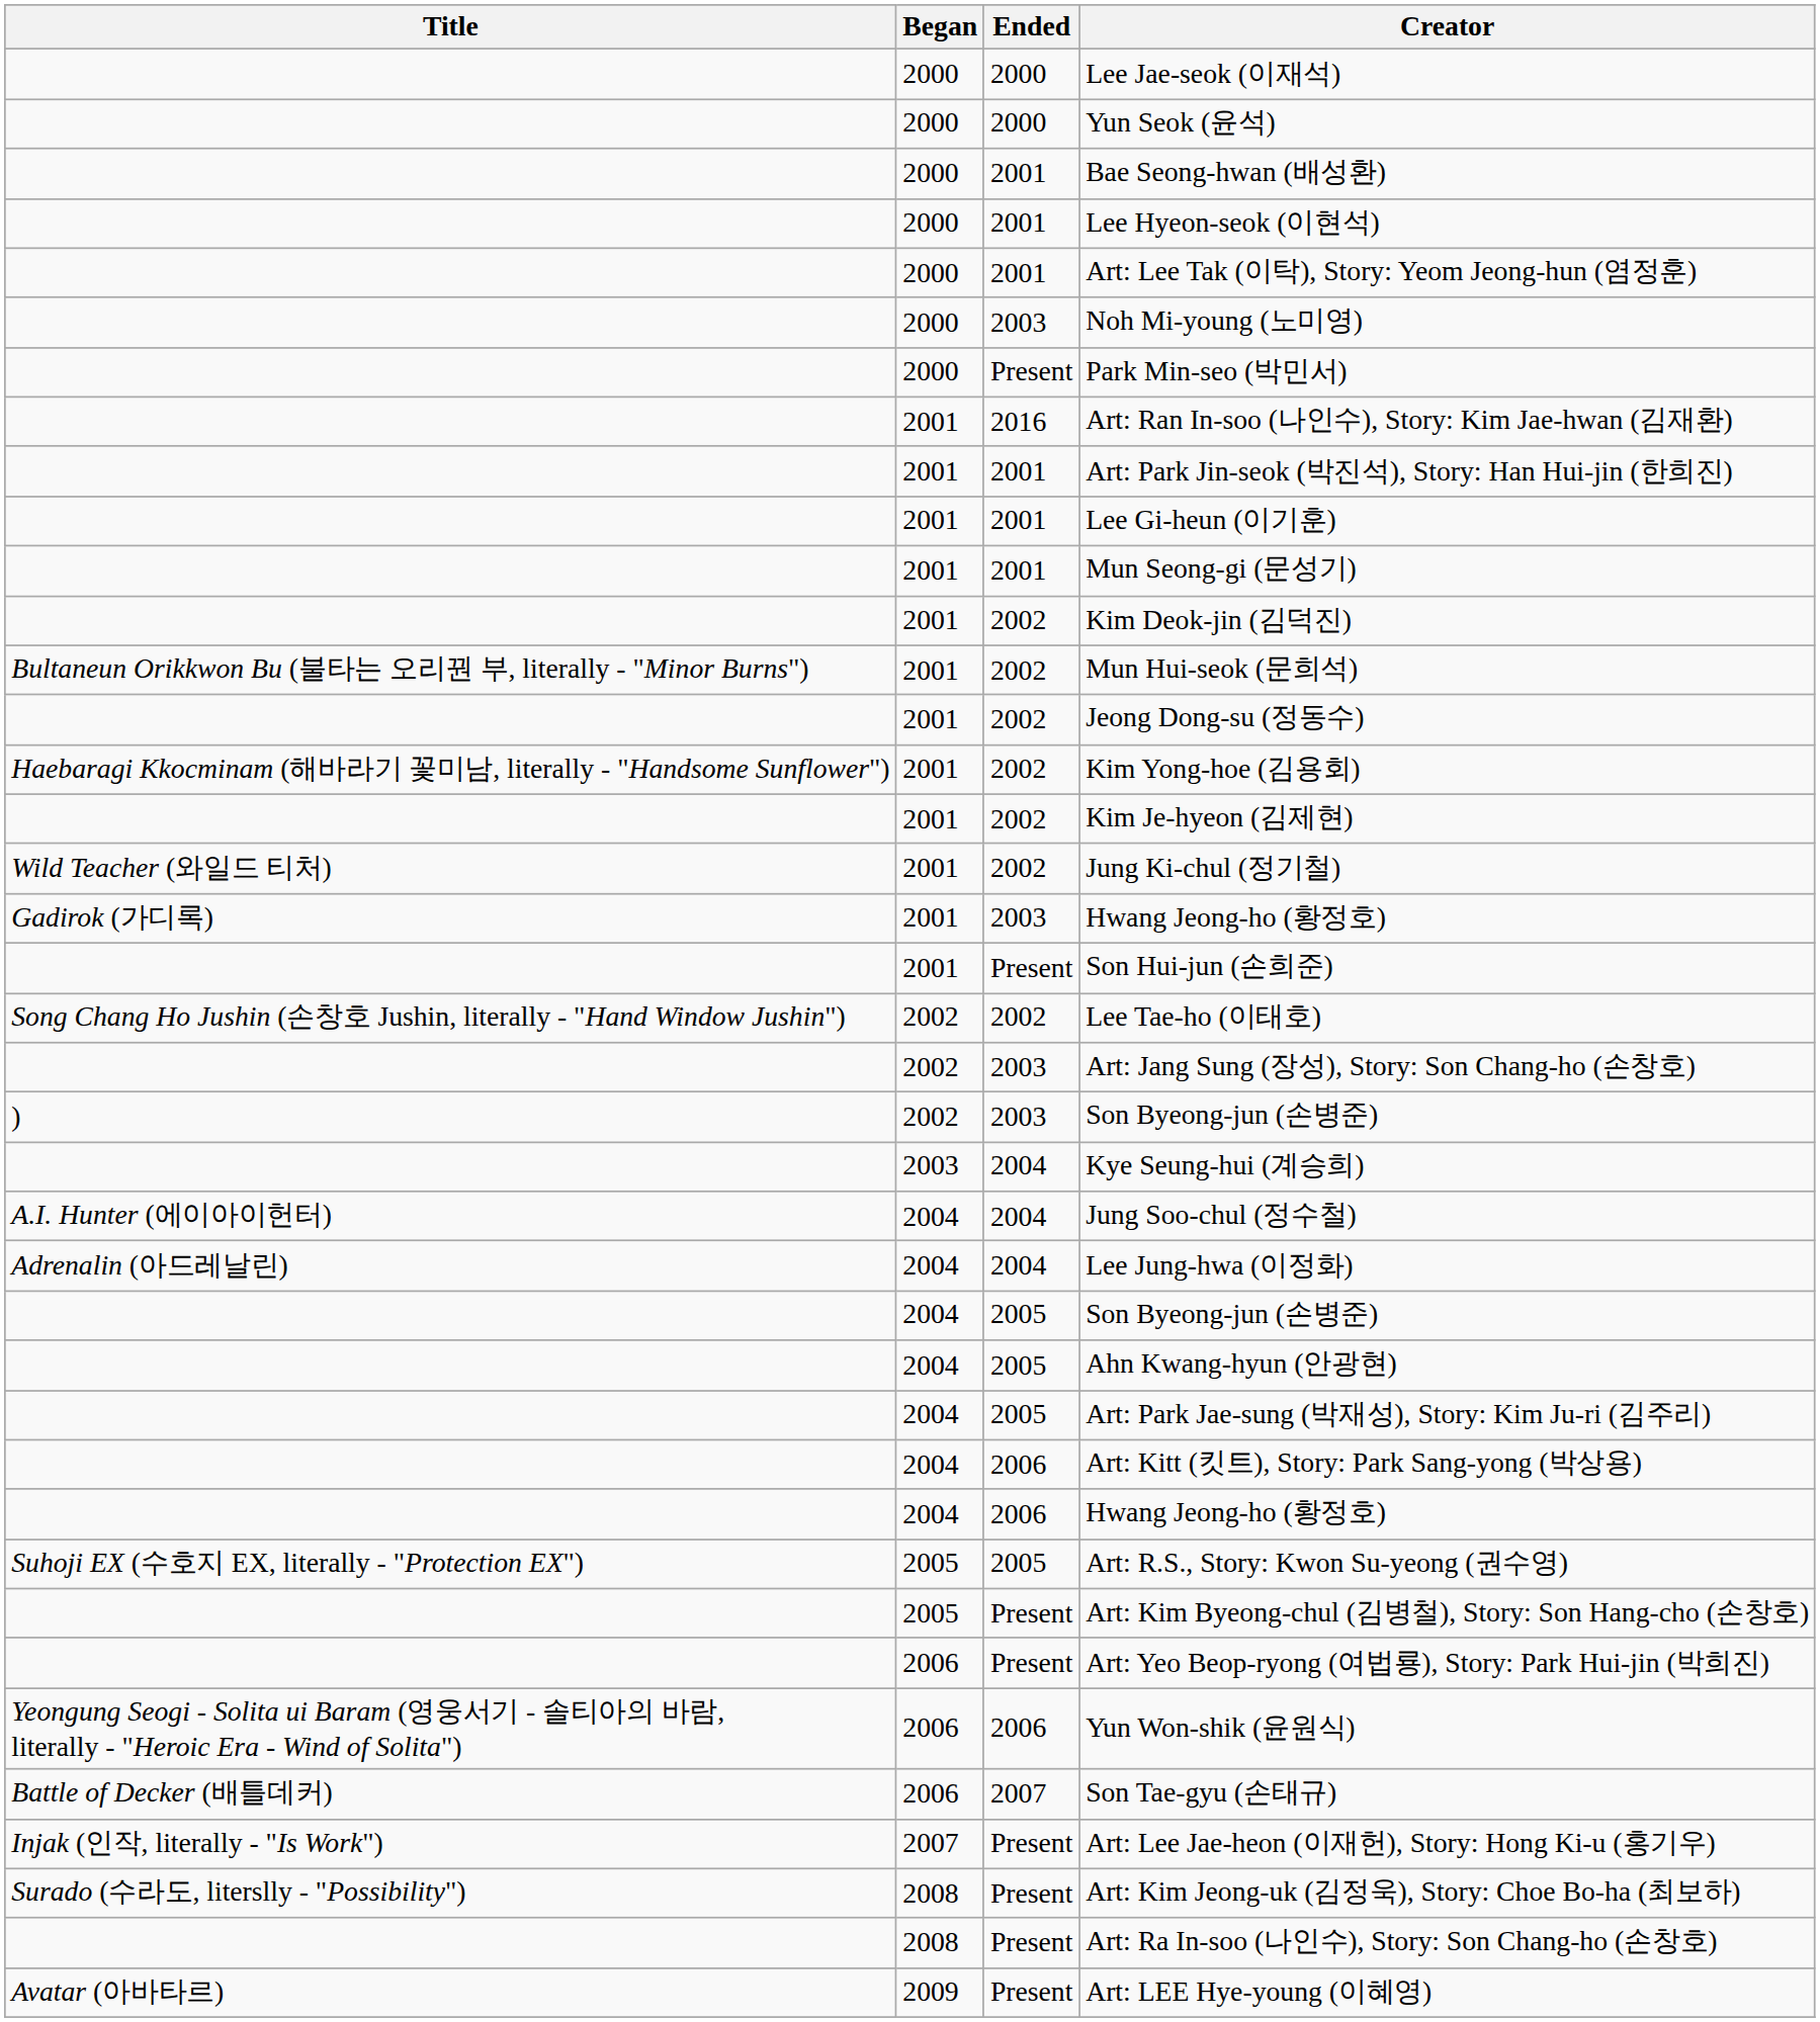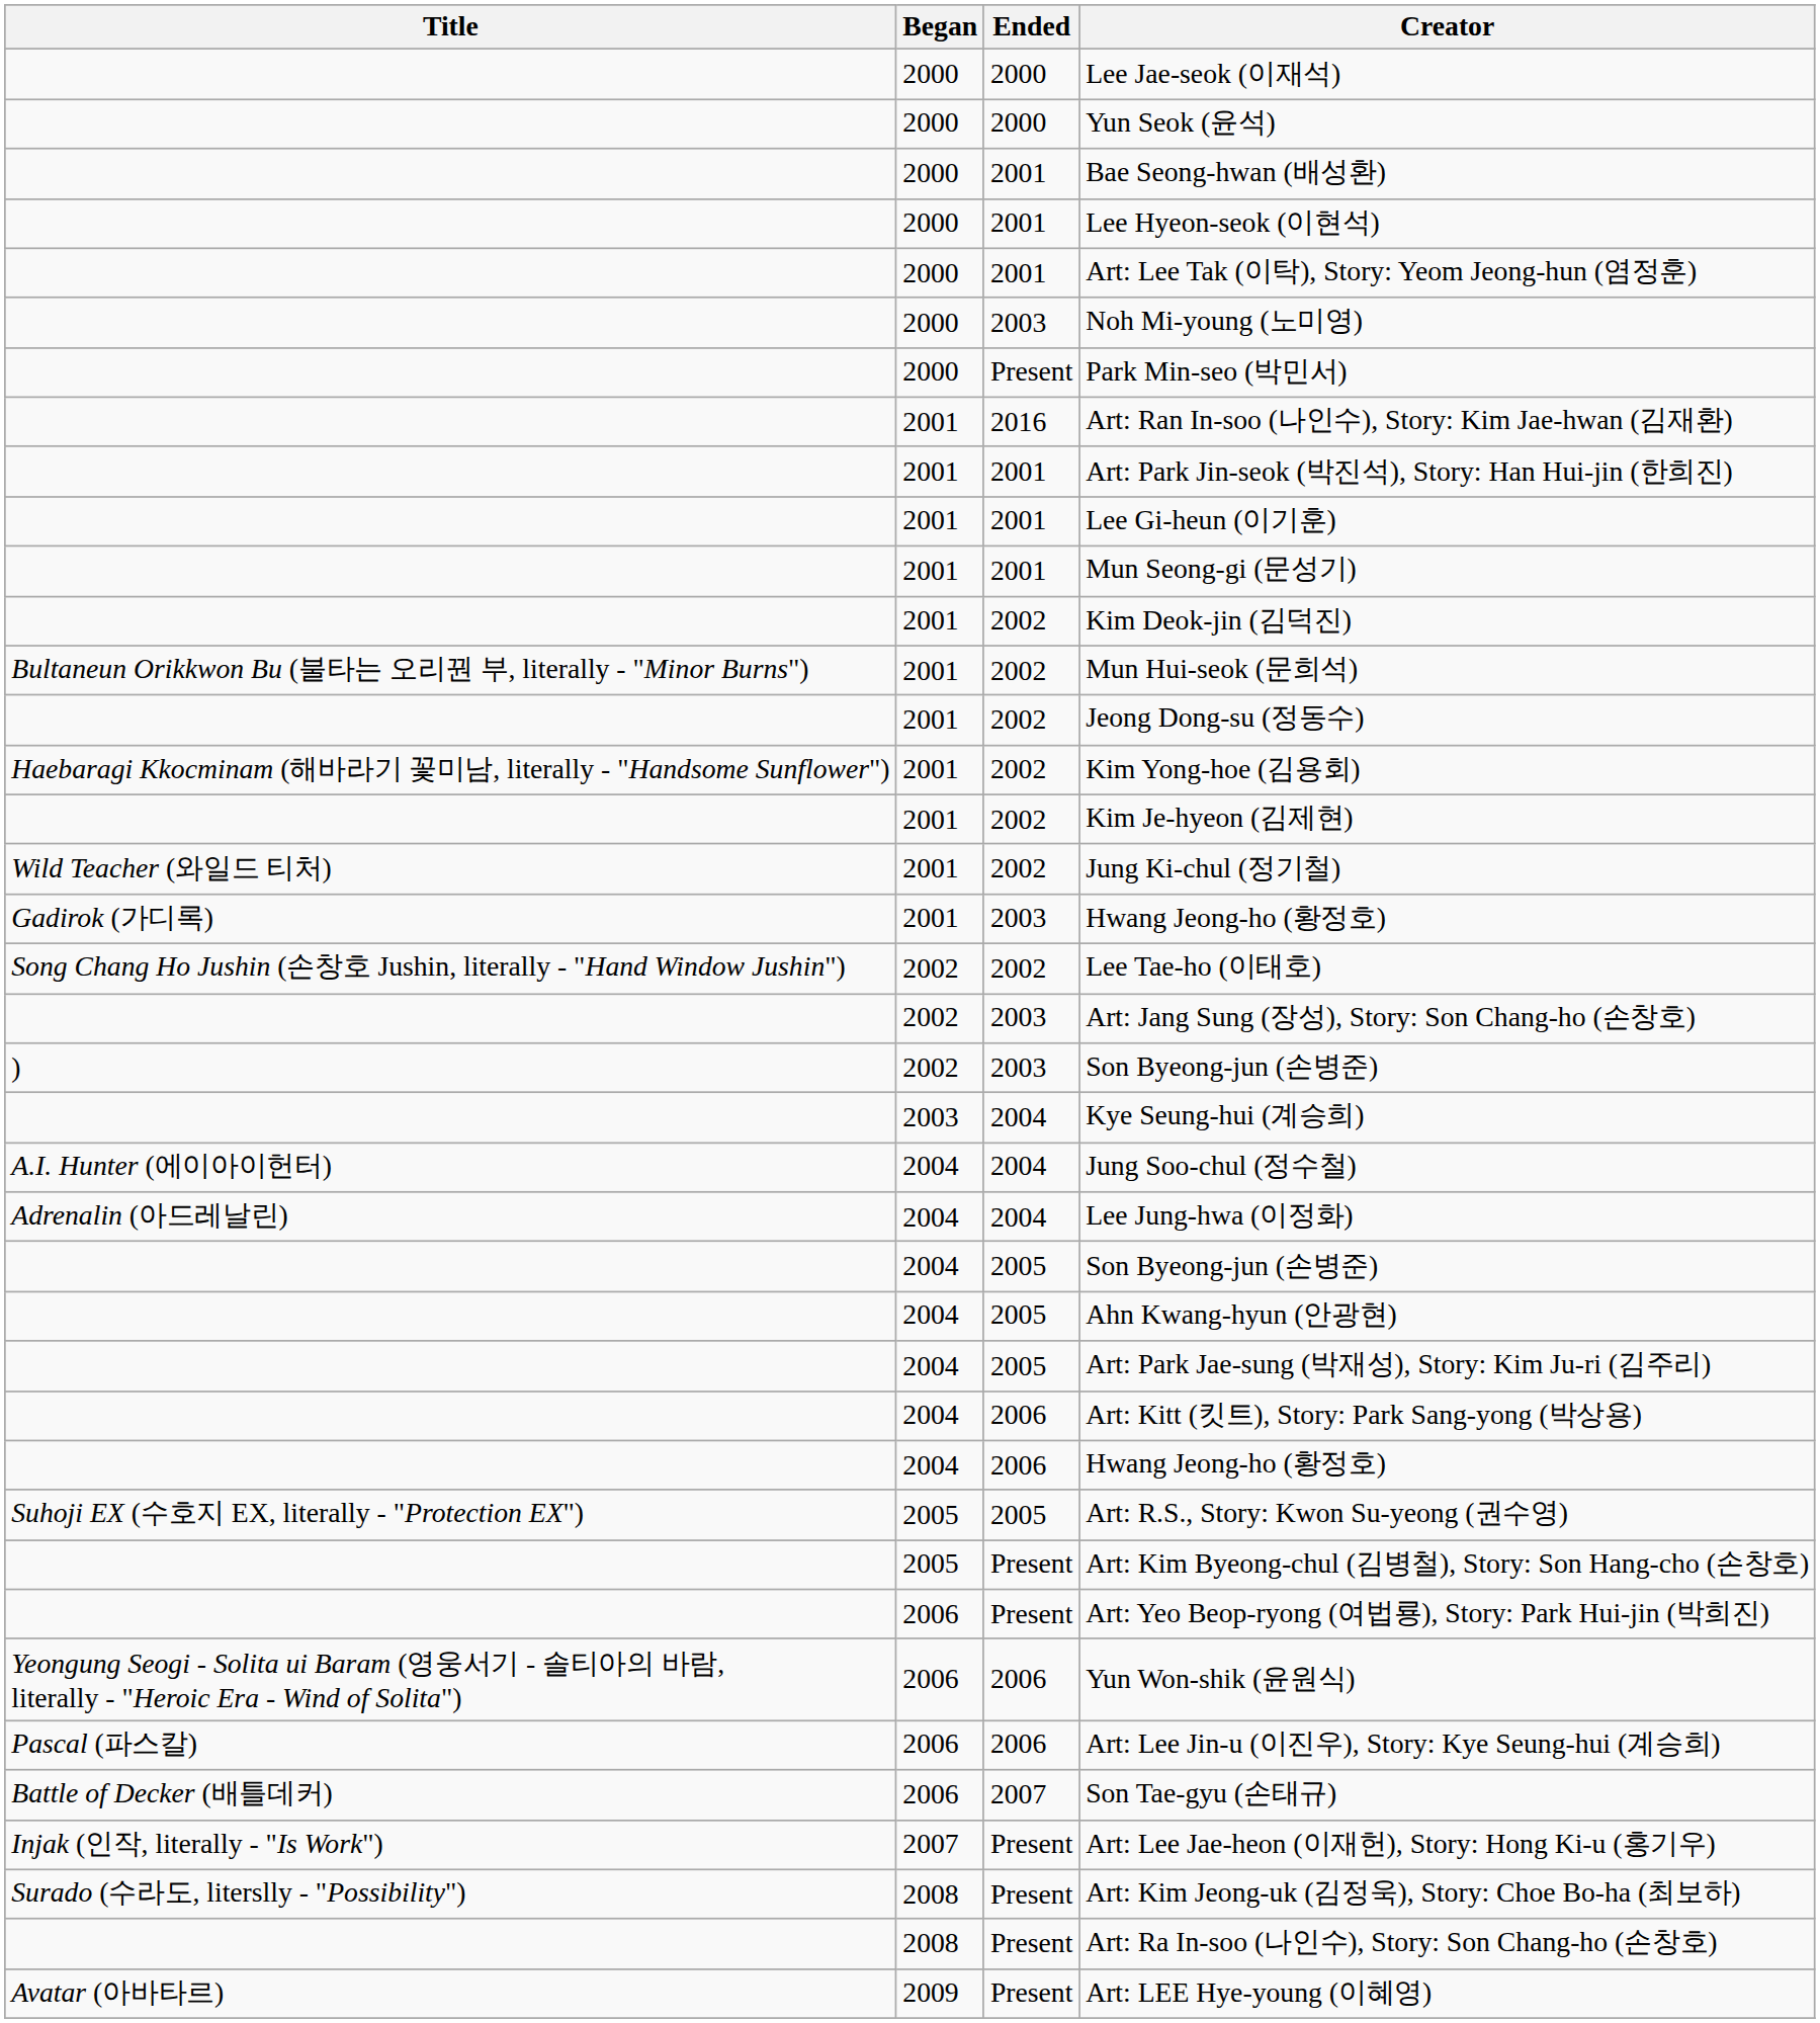 <table class="wikitable sortable">
 <tr>
 <th>Title</th>
 <th>Began</th>
 <th>Ended</th>
 <th>Creator</th>
 </tr>
 <tr>
 <td></td>
 <td>2000</td>
 <td>2000</td>
 <td>Lee Jae-seok (이재석)</td>
 </tr>
 <tr>
 <td></td>
 <td>2000</td>
 <td>2000</td>
 <td>Yun Seok (윤석)</td>
 </tr>
 <tr>
 <td></td>
 <td>2000</td>
 <td>2001</td>
 <td>Bae Seong-hwan (배성환)</td>
 </tr>
 <tr>
 <td></td>
 <td>2000</td>
 <td>2001</td>
 <td>Lee Hyeon-seok (이현석)</td>
 </tr>
 <tr>
 <td></td>
 <td>2000</td>
 <td>2001</td>
 <td>Art: Lee Tak (이탁), Story: Yeom Jeong-hun (염정훈)</td>
 </tr>
 <tr>
 <td></td>
 <td>2000</td>
 <td>2003</td>
 <td>Noh Mi-young (노미영)</td>
 </tr>
 <tr>
 <td></td>
 <td>2000</td>
 <td>Present</td>
 <td>Park Min-seo (박민서)</td>
 </tr>
 <tr>
 <td></td>
 <td>2001</td>
 <td>2016</td>
 <td>Art: Ran In-soo (나인수), Story: Kim Jae-hwan (김재환)</td>
 </tr>
 <tr>
 <td></td>
 <td>2001</td>
 <td>2001</td>
 <td>Art: Park Jin-seok (박진석), Story: Han Hui-jin (한희진)</td>
 </tr>
 <tr>
 <td></td>
 <td>2001</td>
 <td>2001</td>
 <td>Lee Gi-heun (이기훈)</td>
 </tr>
 <tr>
 <td></td>
 <td>2001</td>
 <td>2001</td>
 <td>Mun Seong-gi (문성기)</td>
 </tr>
 <tr>
 <td></td>
 <td>2001</td>
 <td>2002</td>
 <td>Kim Deok-jin (김덕진)</td>
 </tr>
 <tr>
 <td><em>Bultaneun Orikkwon Bu</em> (불타는 오리꿘 부, literally - "<em>Minor Burns</em>")</td>
 <td>2001</td>
 <td>2002</td>
 <td>Mun Hui-seok (문희석)</td>
 </tr>
 <tr>
 <td></td>
 <td>2001</td>
 <td>2002</td>
 <td>Jeong Dong-su (정동수)</td>
 </tr>
 <tr>
 <td><em>Haebaragi Kkocminam</em> (해바라기 꽃미남, literally - "<em>Handsome Sunflower</em>")</td>
 <td>2001</td>
 <td>2002</td>
 <td>Kim Yong-hoe (김용회)</td>
 </tr>
 <tr>
 <td></td>
 <td>2001</td>
 <td>2002</td>
 <td>Kim Je-hyeon (김제현)</td>
 </tr>
 <tr>
 <td><em>Wild Teacher</em> (와일드 티처)</td>
 <td>2001</td>
 <td>2002</td>
 <td>Jung Ki-chul (정기철)</td>
 </tr>
 <tr>
 <td><em>Gadirok</em> (가디록)</td>
 <td>2001</td>
 <td>2003</td>
 <td>Hwang Jeong-ho (황정호)</td>
 </tr>
 <tr>
-<td></td>
-<td>2001</td>
-<td>Present</td>
-<td>Son Hui-jun (손희준)</td>
-</tr>
-<tr>
 <td><em>Song Chang Ho Jushin</em> (손창호 Jushin, literally - "<em>Hand Window Jushin</em>")</td>
 <td>2002</td>
 <td>2002</td>
 <td>Lee Tae-ho (이태호)</td>
 </tr>
 <tr>
 <td></td>
 <td>2002</td>
 <td>2003</td>
 <td>Art: Jang Sung (장성), Story: Son Chang-ho (손창호)</td>
 </tr>
 <tr>
 <td>)</td>
 <td>2002</td>
 <td>2003</td>
 <td>Son Byeong-jun (손병준)</td>
 </tr>
 <tr>
 <td></td>
 <td>2003</td>
 <td>2004</td>
 <td>Kye Seung-hui (계승희)</td>
 </tr>
 <tr>
 <td><em>A.I. Hunter</em> (에이아이헌터)</td>
 <td>2004</td>
 <td>2004</td>
 <td>Jung Soo-chul (정수철)</td>
 </tr>
 <tr>
 <td><em>Adrenalin</em> (아드레날린)</td>
 <td>2004</td>
 <td>2004</td>
 <td>Lee Jung-hwa (이정화)</td>
 </tr>
 <tr>
 <td></td>
 <td>2004</td>
 <td>2005</td>
 <td>Son Byeong-jun (손병준)</td>
 </tr>
 <tr>
 <td></td>
 <td>2004</td>
 <td>2005</td>
 <td>Ahn Kwang-hyun (안광현)</td>
 </tr>
 <tr>
 <td></td>
 <td>2004</td>
 <td>2005</td>
 <td>Art: Park Jae-sung (박재성), Story: Kim Ju-ri (김주리)</td>
 </tr>
 <tr>
 <td></td>
 <td>2004</td>
 <td>2006</td>
 <td>Art: Kitt (킷트), Story: Park Sang-yong (박상용)</td>
 </tr>
 <tr>
 <td></td>
 <td>2004</td>
 <td>2006</td>
 <td>Hwang Jeong-ho (황정호)</td>
 </tr>
 <tr>
 <td><em>Suhoji EX</em> (수호지 EX, literally - "<em>Protection EX</em>")</td>
 <td>2005</td>
 <td>2005</td>
 <td>Art: R.S., Story: Kwon Su-yeong (권수영)</td>
 </tr>
 <tr>
 <td></td>
 <td>2005</td>
 <td>Present</td>
 <td>Art: Kim Byeong-chul (김병철), Story: Son Hang-cho (손창호)</td>
 </tr>
 <tr>
 <td></td>
 <td>2006</td>
 <td>Present</td>
 <td>Art: Yeo Beop-ryong (여법룡), Story: Park Hui-jin (박희진)</td>
 </tr>
 <tr>
 <td><em>Yeongung Seogi - Solita ui Baram</em> (영웅서기 - 솔티아의 바람,<br>literally - "<em>Heroic Era - Wind of Solita</em>")</td>
 <td>2006</td>
 <td>2006</td>
 <td>Yun Won-shik (윤원식)</td>
 </tr>
 <tr>
+<td><em>Pascal</em> (파스칼)</td>
+<td>2006</td>
+<td>2006</td>
+<td>Art: Lee Jin-u (이진우), Story: Kye Seung-hui (계승희)</td>
+</tr>
+<tr>
 <td><em>Battle of Decker</em> (배틀데커)</td>
 <td>2006</td>
 <td>2007</td>
 <td>Son Tae-gyu (손태규)</td>
 </tr>
 <tr>
 <td><em>Injak</em> (인작, literally - "<em>Is Work</em>")</td>
 <td>2007</td>
 <td>Present</td>
 <td>Art: Lee Jae-heon (이재헌), Story: Hong Ki-u (홍기우)</td>
 </tr>
 <tr>
 <td><em>Surado</em> (수라도, literslly - "<em>Possibility</em>")</td>
 <td>2008</td>
 <td>Present</td>
 <td>Art: Kim Jeong-uk (김정욱), Story: Choe Bo-ha (최보하)</td>
 </tr>
 <tr>
 <td></td>
 <td>2008</td>
 <td>Present</td>
 <td>Art: Ra In-soo (나인수), Story: Son Chang-ho (손창호)</td>
 </tr>
 <tr>
 <td><em>Avatar</em> (아바타르)</td>
 <td>2009</td>
 <td>Present</td>
 <td>Art: LEE Hye-young (이혜영)</td>
 </tr>
 <tr>
 </tr>
 </table>
